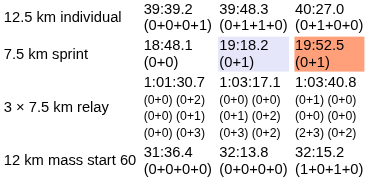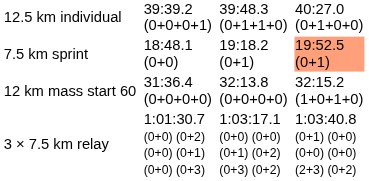 <table>
 <tr>
 <td>12.5 km individual</td>
 <td></td>
 <td>39:39.2<br>(0+0+0+1)</td>
 <td></td>
 <td>39:48.3<br>(0+1+1+0)</td>
 <td></td>
 <td>40:27.0<br>(0+1+0+0)</td>
 </tr>
 <tr>
 <td>7.5 km sprint</td>
 <td></td>
 <td>18:48.1<br>(0+0)</td>
 <td></td>
-<td style="background: lavender;">19:18.2<br>(0+1)</td>
+<td>19:18.2<br>(0+1)</td>
 <td></td>
 <td style="background: lightsalmon;">19:52.5<br>(0+1)</td>
+</tr>
+<tr>
+<td>12 km mass start 60</td>
+<td></td>
+<td>31:36.4<br>(0+0+0+0)</td>
+<td></td>
+<td>32:13.8<br>(0+0+0+0)</td>
+<td></td>
+<td>32:15.2<br>(1+0+1+0)</td>
 </tr>
 <tr>
 <td>3 × 7.5 km relay</td>
 <td></td>
 <td>1:01:30.7<br><small>(0+0) (0+2)<br>(0+0) (0+1)<br>(0+0) (0+3)</small></td>
 <td></td>
 <td>1:03:17.1<br><small>(0+0) (0+0)<br>(0+1) (0+2)<br>(0+3) (0+2)</small></td>
 <td></td>
 <td>1:03:40.8<br><small>(0+1) (0+0)<br>(0+0) (0+0)<br>(2+3) (0+2)</small></td>
 </tr>
-<tr>
-<td>12 km mass start 60</td>
-<td></td>
-<td>31:36.4<br>(0+0+0+0)</td>
-<td></td>
-<td>32:13.8<br>(0+0+0+0)</td>
-<td></td>
-<td>32:15.2<br>(1+0+1+0)</td>
-</tr>
 </table>
